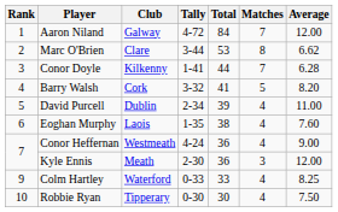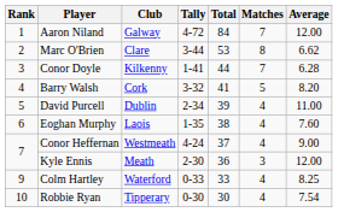 <table class="wikitable">
 <tr>
 <th>Rank</th>
 <th>Player</th>
 <th>Club</th>
 <th>Tally</th>
 <th>Total</th>
 <th>Matches</th>
 <th>Average</th>
 </tr>
 <tr>
 <td rowspan="1" style="text-align:center;">1</td>
 <td>Aaron Niland</td>
 <td><a href='#'>Galway</a></td>
 <td align=center>4-72</td>
 <td align=center>84</td>
 <td align=center>7</td>
 <td align=center>12.00</td>
 </tr>
 <tr>
 <td rowspan="1" style="text-align:center;">2</td>
 <td>Marc O'Brien</td>
 <td><a href='#'>Clare</a></td>
 <td align=center>3-44</td>
 <td align=center>53</td>
 <td align=center>8</td>
 <td align=center>6.62</td>
 </tr>
 <tr>
 <td rowspan="1" style="text-align:center;">3</td>
 <td>Conor Doyle</td>
 <td><a href='#'>Kilkenny</a></td>
 <td align=center>1-41</td>
 <td align=center>44</td>
 <td align=center>7</td>
 <td align=center>6.28</td>
 </tr>
 <tr>
 <td rowspan="1" style="text-align:center;">4</td>
 <td>Barry Walsh</td>
 <td><a href='#'>Cork</a></td>
 <td align=center>3-32</td>
 <td align=center>41</td>
 <td align=center>5</td>
 <td align=center>8.20</td>
 </tr>
 <tr>
 <td rowspan="1" style="text-align:center;">5</td>
 <td>David Purcell</td>
 <td><a href='#'>Dublin</a></td>
 <td align=center>2-34</td>
 <td align=center>39</td>
 <td align=center>4</td>
 <td align=center>11.00</td>
 </tr>
 <tr>
 <td rowspan="1" style="text-align:center;">6</td>
 <td>Eoghan Murphy</td>
 <td><a href='#'>Laois</a></td>
 <td align=center>1-35</td>
 <td align=center>38</td>
 <td align=center>4</td>
 <td align=center>7.60</td>
 </tr>
 <tr>
 <td rowspan="2" style="text-align:center;">7</td>
 <td>Conor Heffernan</td>
 <td><a href='#'>Westmeath</a></td>
 <td align=center>4-24</td>
-<td align=center>36</td>
+<td align=center>37</td>
 <td align=center>4</td>
 <td align=center>9.00</td>
 </tr>
 <tr>
 <td>Kyle Ennis</td>
 <td><a href='#'>Meath</a></td>
 <td align=center>2-30</td>
 <td align=center>36</td>
 <td align=center>3</td>
 <td align=center>12.00</td>
 </tr>
 <tr>
 <td rowspan="1" style="text-align:center;">9</td>
 <td>Colm Hartley</td>
 <td><a href='#'>Waterford</a></td>
 <td align=center>0-33</td>
 <td align=center>33</td>
 <td align=center>4</td>
 <td align=center>8.25</td>
 </tr>
 <tr>
 <td rowspan="1" style="text-align:center;">10</td>
 <td>Robbie Ryan</td>
 <td><a href='#'>Tipperary</a></td>
 <td align=center>0-30</td>
 <td align=center>30</td>
 <td align=center>4</td>
-<td align=center>7.50</td>
+<td align=center>7.54</td>
 </tr>
 </table>
